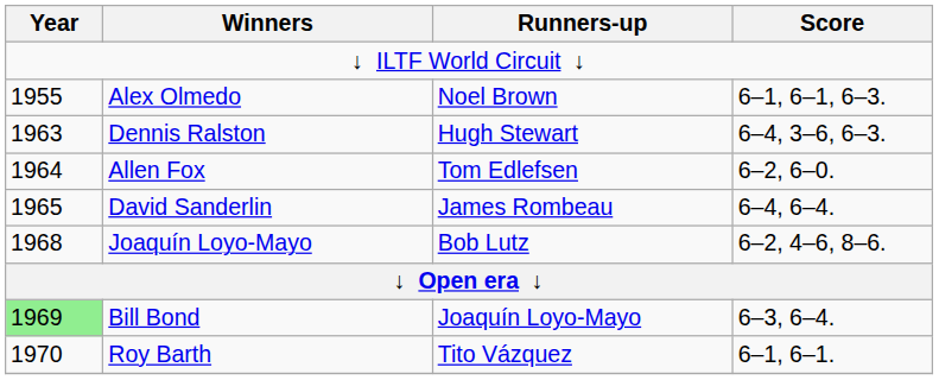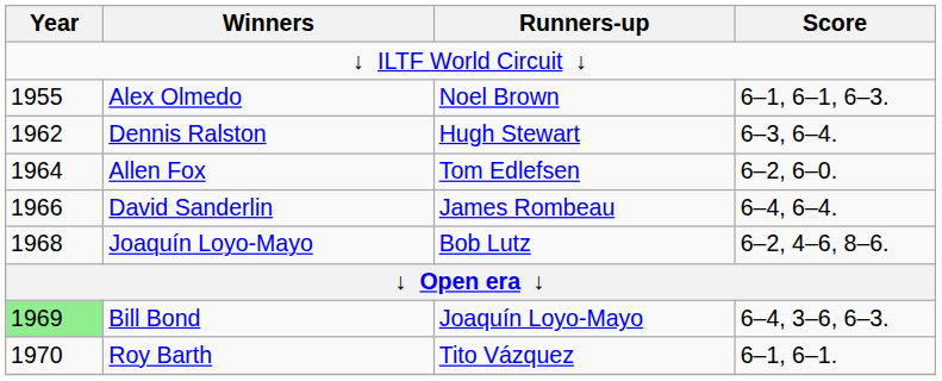 <table class="wikitable sortable">
 <tr>
 <th style="width:60px;">Year</th>
 <th style="width:220px;">Winners</th>
 <th style="width:200px;">Runners-up</th>
 <th style="width:130px;">Score</th>
 </tr>
 <tr>
 <td colspan=4 align=center>↓  <a href='#'>ILTF World Circuit</a>  ↓</td>
 </tr>
 <tr>
 <td>1955</td>
 <td> <a href='#'>Alex Olmedo</a></td>
 <td>  <a href='#'>Noel Brown</a></td>
 <td>6–1, 6–1, 6–3.</td>
 </tr>
 <tr>
-<td>1963</td>
+<td>1962</td>
 <td> <a href='#'>Dennis Ralston</a></td>
 <td> <a href='#'>Hugh Stewart</a></td>
-<td>6–4, 3–6, 6–3.</td>
+<td>6–3, 6–4.</td>
 </tr>
 <tr>
 <td>1964</td>
 <td> <a href='#'>Allen Fox</a></td>
 <td> <a href='#'>Tom Edlefsen</a></td>
 <td>6–2, 6–0.</td>
 </tr>
 <tr>
-<td>1965</td>
+<td>1966</td>
 <td> <a href='#'>David Sanderlin</a></td>
 <td> <a href='#'>James Rombeau</a></td>
 <td>6–4, 6–4.</td>
 </tr>
 <tr>
 <td>1968</td>
 <td> <a href='#'>Joaquín Loyo-Mayo</a></td>
 <td> <a href='#'>Bob Lutz</a></td>
 <td>6–2, 4–6, 8–6.</td>
 </tr>
 <tr>
 <th colspan=4 align=center>↓  <a href='#'>Open era</a>  ↓</th>
 </tr>
 <tr>
 <td style="background: lightgreen;">1969</td>
 <td> <a href='#'>Bill Bond</a></td>
 <td> <a href='#'>Joaquín Loyo-Mayo</a></td>
-<td>6–3, 6–4.</td>
+<td>6–4, 3–6, 6–3.</td>
 </tr>
 <tr>
 <td>1970</td>
 <td> <a href='#'>Roy Barth</a></td>
 <td> <a href='#'>Tito Vázquez</a></td>
 <td>6–1, 6–1.</td>
 </tr>
 <tr>
 </tr>
 </table>
